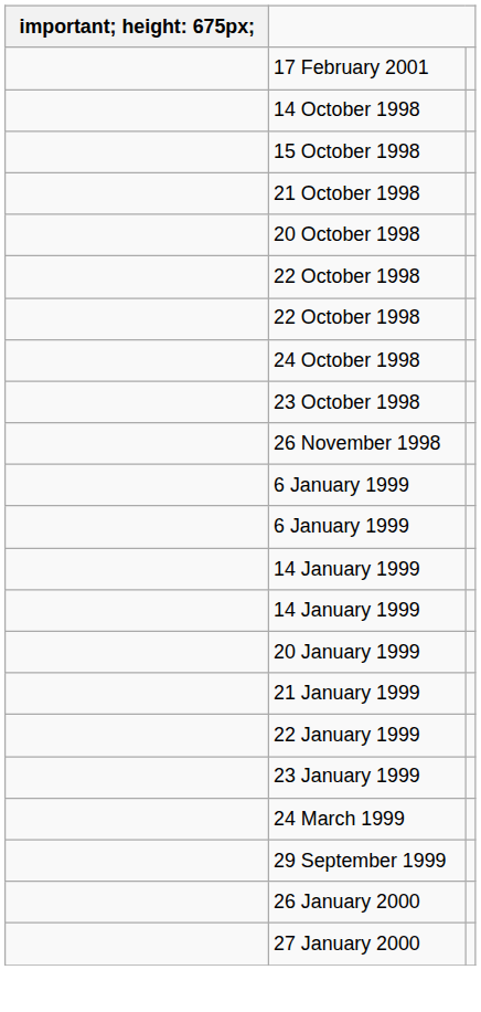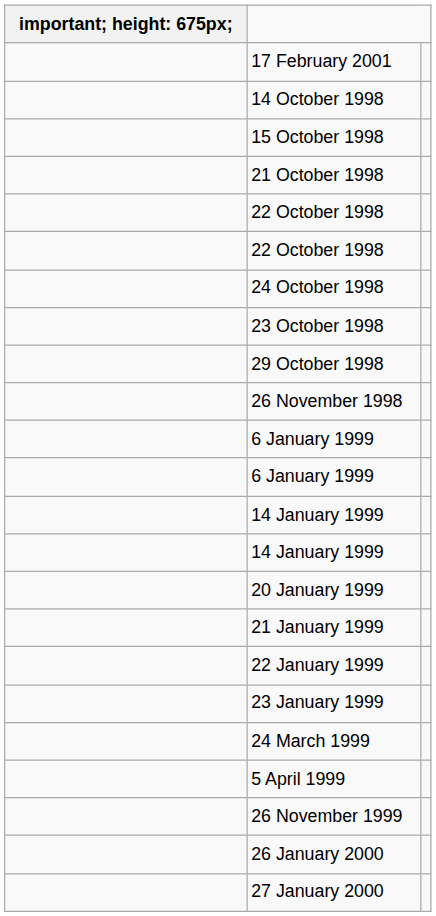 <table class="wikitable" style="font-size: 89%; float: left; width: 24em; margin-right: 1em; line-height: 1.65em">
 <tr>
 <th>important; height: 675px;</th>
 </tr>
 <tr>
 <td></td>
 <td>17 February 2001</td>
 <td><small></small></td>
 </tr>
 <tr>
 <td></td>
 <td>14 October 1998</td>
 <td><small></small></td>
 </tr>
 <tr>
 <td></td>
 <td>15 October 1998</td>
 <td><small></small></td>
 </tr>
 <tr>
 <td></td>
 <td>21 October 1998</td>
 <td><small></small></td>
 </tr>
 <tr>
 <td></td>
-<td>20 October 1998</td>
-<td><small></small></td>
-</tr>
-<tr>
-<td></td>
 <td>22 October 1998</td>
 <td><small></small></td>
 </tr>
 <tr>
 <td></td>
 <td>22 October 1998</td>
 <td><small></small></td>
 </tr>
 <tr>
 <td></td>
 <td>24 October 1998</td>
 <td><small></small></td>
 </tr>
 <tr>
 <td></td>
 <td>23 October 1998</td>
+<td><small></small></td>
+</tr>
+<tr>
+<td></td>
+<td>29 October 1998</td>
 <td><small></small></td>
 </tr>
 <tr>
 <td></td>
 <td>26 November 1998</td>
 <td><small></small></td>
 </tr>
 <tr>
 <td></td>
 <td>6 January 1999</td>
 <td><small></small></td>
 </tr>
 <tr>
 <td></td>
 <td>6 January 1999</td>
 <td><small></small></td>
 </tr>
 <tr>
 <td></td>
 <td>14 January 1999</td>
 <td><small></small></td>
 </tr>
 <tr>
 <td></td>
 <td>14 January 1999</td>
 <td><small></small></td>
 </tr>
 <tr>
 <td></td>
 <td>20 January 1999</td>
 <td><small></small></td>
 </tr>
 <tr>
 <td></td>
 <td>21 January 1999</td>
 <td><small></small></td>
 </tr>
 <tr>
 <td></td>
 <td>22 January 1999</td>
 <td><small></small></td>
 </tr>
 <tr>
 <td></td>
 <td>23 January 1999</td>
 <td><small></small></td>
 </tr>
 <tr>
 <td></td>
 <td>24 March 1999</td>
 <td><small></small></td>
 </tr>
 <tr>
 <td></td>
-<td>29 September 1999</td>
+<td>5 April 1999</td>
+<td><small></small></td>
+</tr>
+<tr>
+<td></td>
+<td>26 November 1999</td>
 <td><small></small></td>
 </tr>
 <tr>
 <td></td>
 <td>26 January 2000</td>
 <td><small></small></td>
 </tr>
 <tr>
 <td></td>
 <td>27 January 2000</td>
 <td><small></small></td>
 </tr>
 </table>
